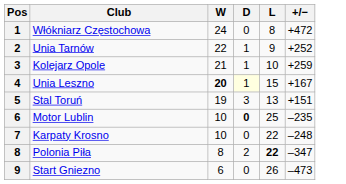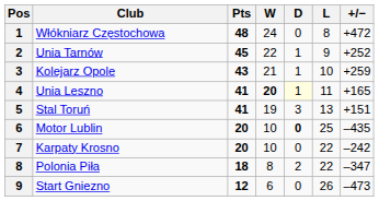 <table class="wikitable">
 <tr>
 <th width=30>Pos</th>
 <th width=250>Club</th>
+<th width=30>Pts</th>
 <th width=30>W</th>
 <th width=30>D</th>
 <th width=30>L</th>
 <th width=30>+/−</th>
 </tr>
 <tr align=center >
 <th>1</th>
 <td align=left><a href='#'>Włókniarz Częstochowa</a></td>
+<td><strong>48</strong></td>
 <td>24</td>
 <td>0</td>
 <td>8</td>
 <td>+472</td>
 </tr>
 <tr align=center>
 <th>2</th>
 <td align=left><a href='#'>Unia Tarnów</a></td>
+<td><strong>45</strong></td>
 <td>22</td>
 <td>1</td>
 <td>9</td>
 <td>+252</td>
 </tr>
 <tr align=center>
 <th>3</th>
 <td align=left><a href='#'>Kolejarz Opole</a></td>
+<td><strong>43</strong></td>
 <td>21</td>
 <td>1</td>
 <td>10</td>
 <td>+259</td>
 </tr>
 <tr align=center>
 <th>4</th>
 <td align=left><a href='#'>Unia Leszno</a></td>
+<td><strong>41</strong></td>
 <td><strong>20</strong></td>
 <td style="background: lightyellow;">1</td>
-<td>15</td>
-<td>+167</td>
+<td>11</td>
+<td>+165</td>
 </tr>
 <tr align=center>
 <th>5</th>
 <td align=left><a href='#'>Stal Toruń</a></td>
+<td><strong>41</strong></td>
 <td>19</td>
 <td>3</td>
 <td>13</td>
 <td>+151</td>
 </tr>
 <tr align=center>
 <th>6</th>
 <td align=left><a href='#'>Motor Lublin</a></td>
+<td><strong>20</strong></td>
 <td>10</td>
 <td><strong>0</strong></td>
 <td>25</td>
-<td>–235</td>
+<td>–435</td>
 </tr>
 <tr align=center>
 <th>7</th>
 <td align=left><a href='#'>Karpaty Krosno</a></td>
+<td><strong>20</strong></td>
 <td>10</td>
 <td>0</td>
 <td>22</td>
-<td>–248</td>
+<td>–242</td>
 </tr>
 <tr align=center>
 <th>8</th>
 <td align=left><a href='#'>Polonia Piła</a></td>
+<td><strong>18</strong></td>
 <td>8</td>
 <td>2</td>
-<td><strong>22</strong></td>
+<td>22</td>
 <td>–347</td>
 </tr>
 <tr align=center>
 <th>9</th>
 <td align=left><a href='#'>Start Gniezno</a></td>
+<td><strong>12</strong></td>
 <td>6</td>
 <td>0</td>
 <td>26</td>
 <td>–473</td>
 </tr>
 </table>
